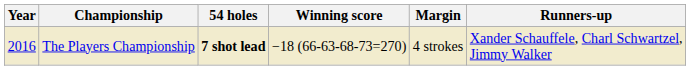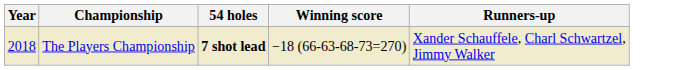 <table class="wikitable">
 <tr>
 <th>Year</th>
 <th>Championship</th>
 <th>54 holes</th>
 <th>Winning score</th>
-<th>Margin</th>
 <th>Runners-up</th>
 </tr>
 <tr style="background:#f2ecce;">
-<td><a href='#'>2016</a></td>
+<td><a href='#'>2018</a></td>
 <td><a href='#'>The Players Championship</a></td>
 <td><strong>7 shot lead</strong></td>
 <td>−18 (66-63-68-73=270)</td>
-<td>4 strokes</td>
 <td> <a href='#'>Xander Schauffele</a>,  <a href='#'>Charl Schwartzel</a>,<br> <a href='#'>Jimmy Walker</a></td>
 </tr>
 </table>
